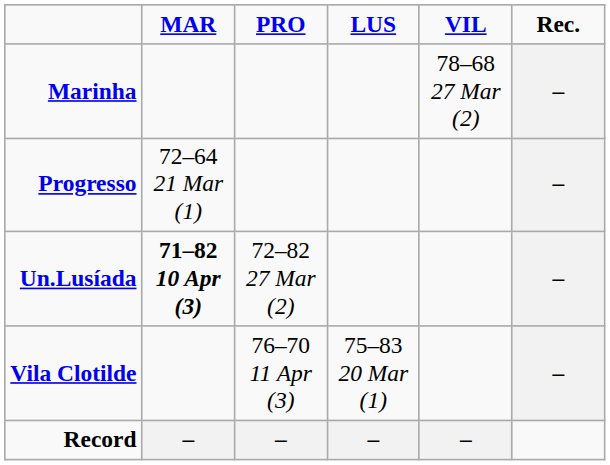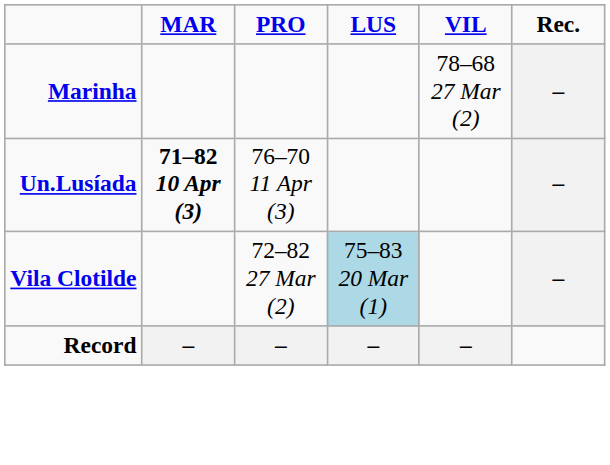 <table style="font-size: 90%; text-align: center" class="wikitable">
 <tr>
 <td></td>
 <td width=50><strong><a href='#'>MAR</a></strong></td>
 <td width=50><strong><a href='#'>PRO</a></strong></td>
 <td width=50><strong><a href='#'>LUS</a></strong></td>
 <td width=50><strong><a href='#'>VIL</a></strong></td>
 <td width=50><strong>Rec.</strong></td>
 </tr>
 <tr>
 <td align=right><strong><a href='#'>Marinha</a></strong></td>
 <td></td>
 <td></td>
 <td></td>
 <td>78–68<br><em>27 Mar (2)</em></td>
 <th>–</th>
 </tr>
 <tr>
-<td align=right><strong><a href='#'>Progresso</a></strong></td>
-<td>72–64<br><em>21 Mar (1)</em></td>
-<td></td>
-<td></td>
-<td></td>
-<th>–</th>
-</tr>
-<tr>
 <td align=right><strong><a href='#'>Un.Lusíada</a></strong></td>
 <td><strong>71–82<br><em>10 Apr (3)</em></strong></td>
-<td>72–82<br><em>27 Mar (2)</em></td>
+<td>76–70<br><em>11 Apr (3)</em></td>
 <td></td>
 <td></td>
 <th>–</th>
 </tr>
 <tr>
 <td align=right><strong><a href='#'>Vila Clotilde</a></strong></td>
 <td></td>
-<td>76–70<br><em>11 Apr (3)</em></td>
-<td>75–83<br><em>20 Mar (1)</em></td>
+<td>72–82<br><em>27 Mar (2)</em></td>
+<td style="background: lightblue;">75–83<br><em>20 Mar (1)</em></td>
 <td></td>
 <th>–</th>
 </tr>
 <tr>
 <td align=right><strong>Record</strong></td>
 <th>–</th>
 <th>–</th>
 <th>–</th>
 <th>–</th>
 <td></td>
 </tr>
 </table>
